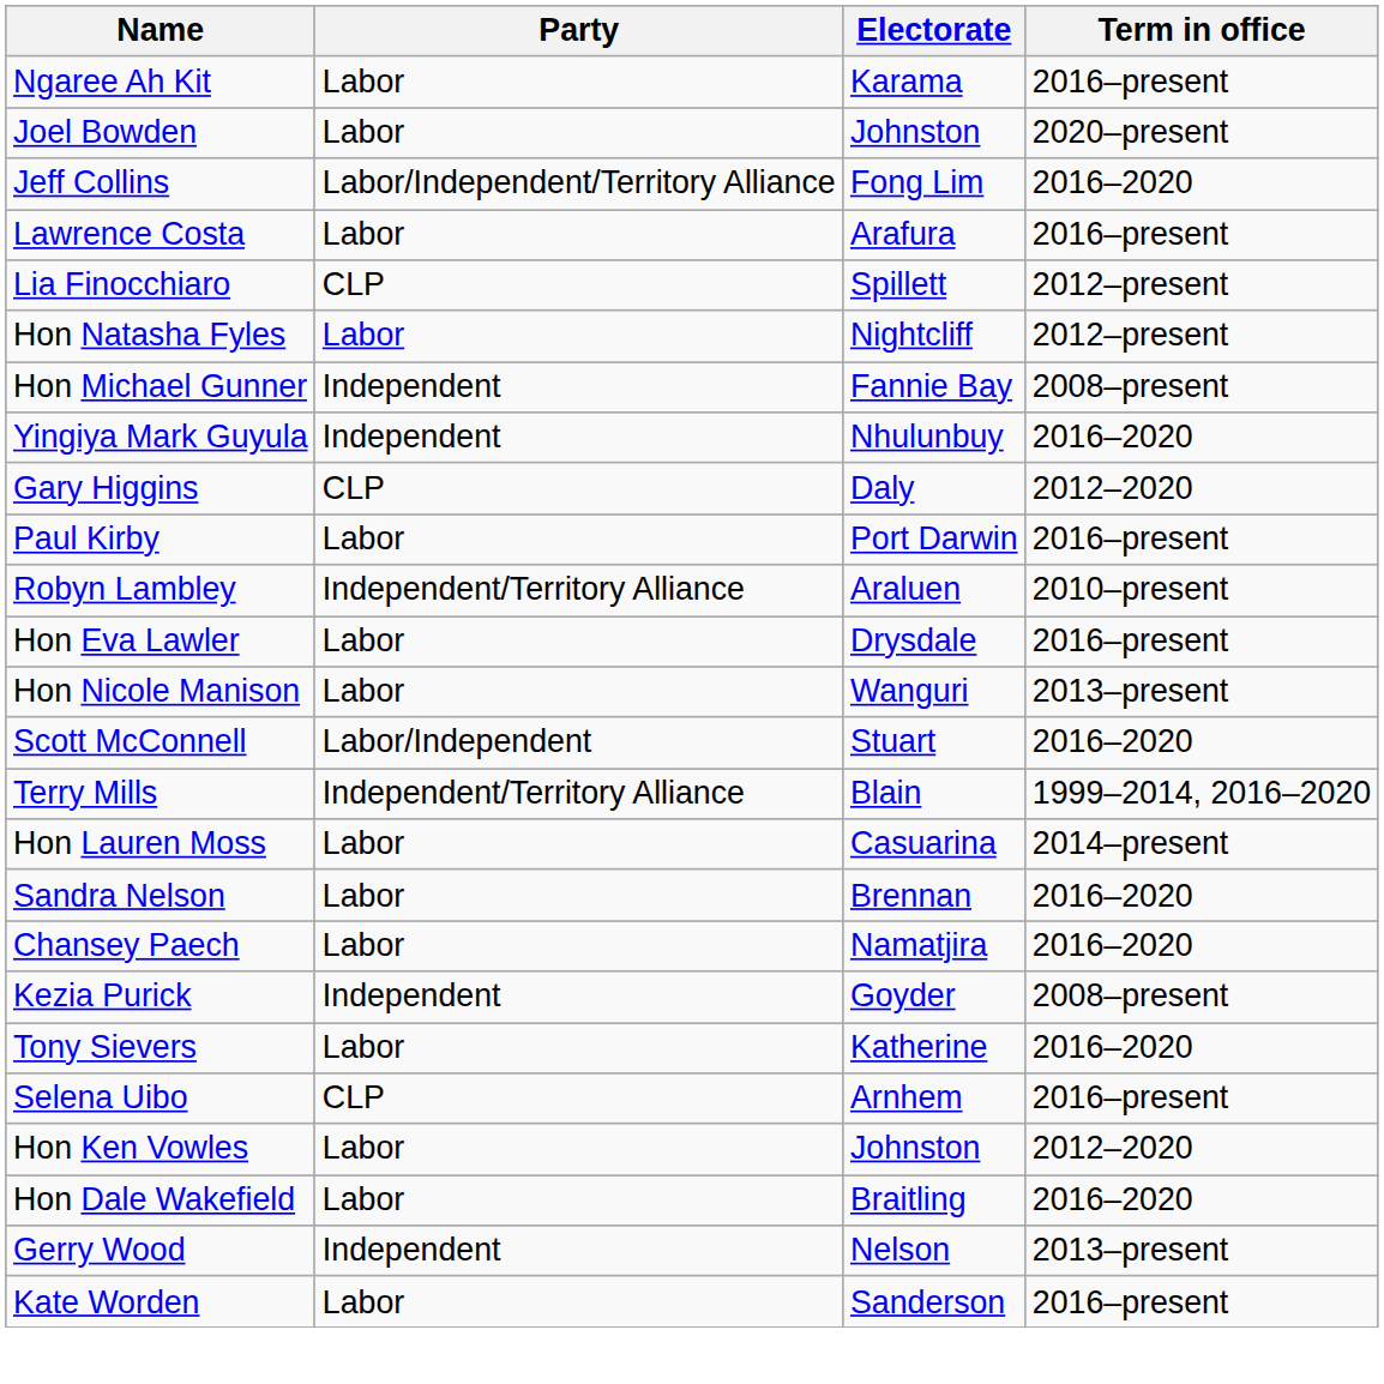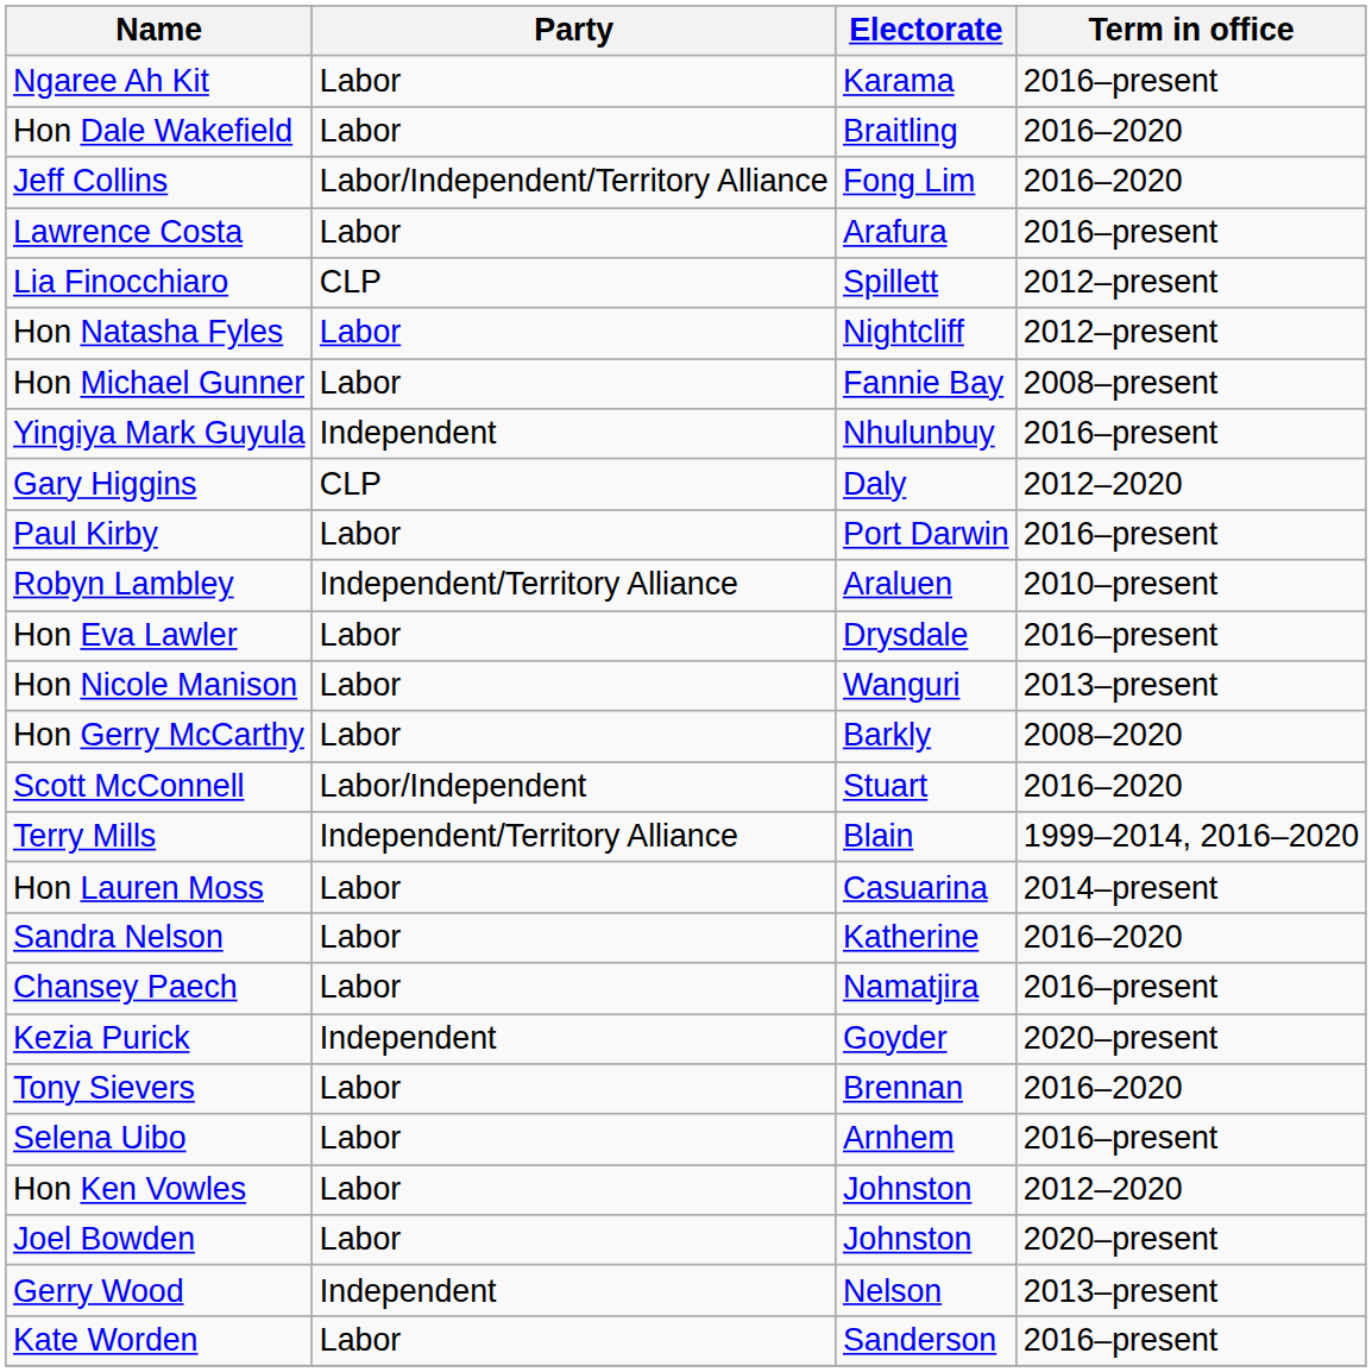 <table class="wikitable sortable">
 <tr>
 <th>Name</th>
 <th>Party</th>
 <th><a href='#'>Electorate</a></th>
 <th>Term in office</th>
 </tr>
 <tr>
 <td><a href='#'>Ngaree Ah Kit</a></td>
 <td>Labor</td>
 <td><a href='#'>Karama</a></td>
 <td>2016–present</td>
 </tr>
 <tr>
-<td><a href='#'>Joel Bowden</a> </td>
+<td>Hon <a href='#'>Dale Wakefield</a></td>
 <td>Labor</td>
-<td><a href='#'>Johnston</a></td>
-<td>2020–present</td>
+<td><a href='#'>Braitling</a></td>
+<td>2016–2020</td>
 </tr>
 <tr>
 <td><a href='#'>Jeff Collins</a></td>
 <td>Labor/Independent/Territory Alliance </td>
 <td><a href='#'>Fong Lim</a></td>
 <td>2016–2020</td>
 </tr>
 <tr>
 <td><a href='#'>Lawrence Costa</a></td>
 <td>Labor</td>
 <td><a href='#'>Arafura</a></td>
 <td>2016–present</td>
 </tr>
 <tr>
 <td><a href='#'>Lia Finocchiaro</a></td>
 <td>CLP</td>
 <td><a href='#'>Spillett</a></td>
 <td>2012–present</td>
 </tr>
 <tr>
 <td>Hon <a href='#'>Natasha Fyles</a></td>
 <td><a href='#'>Labor</a></td>
 <td><a href='#'>Nightcliff</a></td>
 <td>2012–present</td>
 </tr>
 <tr>
 <td>Hon <a href='#'>Michael Gunner</a></td>
-<td>Independent</td>
+<td>Labor</td>
 <td><a href='#'>Fannie Bay</a></td>
 <td>2008–present</td>
 </tr>
 <tr>
 <td><a href='#'>Yingiya Mark Guyula</a></td>
 <td>Independent</td>
 <td><a href='#'>Nhulunbuy</a></td>
-<td>2016–2020</td>
+<td>2016–present</td>
 </tr>
 <tr>
 <td><a href='#'>Gary Higgins</a></td>
 <td>CLP</td>
 <td><a href='#'>Daly</a></td>
 <td>2012–2020</td>
 </tr>
 <tr>
 <td><a href='#'>Paul Kirby</a></td>
 <td>Labor</td>
 <td><a href='#'>Port Darwin</a></td>
 <td>2016–present</td>
 </tr>
 <tr>
 <td><a href='#'>Robyn Lambley</a></td>
 <td>Independent/Territory Alliance</td>
 <td><a href='#'>Araluen</a></td>
 <td>2010–present</td>
 </tr>
 <tr>
 <td>Hon <a href='#'>Eva Lawler</a></td>
 <td>Labor</td>
 <td><a href='#'>Drysdale</a></td>
 <td>2016–present</td>
 </tr>
 <tr>
 <td>Hon <a href='#'>Nicole Manison</a></td>
 <td>Labor</td>
 <td><a href='#'>Wanguri</a></td>
 <td>2013–present</td>
 </tr>
 <tr>
+<td>Hon <a href='#'>Gerry McCarthy</a></td>
+<td>Labor</td>
+<td><a href='#'>Barkly</a></td>
+<td>2008–2020</td>
+</tr>
+<tr>
 <td><a href='#'>Scott McConnell</a></td>
 <td>Labor/Independent </td>
 <td><a href='#'>Stuart</a></td>
 <td>2016–2020</td>
 </tr>
 <tr>
 <td><a href='#'>Terry Mills</a></td>
 <td>Independent/Territory Alliance</td>
 <td><a href='#'>Blain</a></td>
 <td>1999–2014, 2016–2020</td>
 </tr>
 <tr>
 <td>Hon <a href='#'>Lauren Moss</a></td>
 <td>Labor</td>
 <td><a href='#'>Casuarina</a></td>
 <td>2014–present</td>
 </tr>
 <tr>
 <td><a href='#'>Sandra Nelson</a></td>
 <td>Labor</td>
-<td><a href='#'>Brennan</a></td>
+<td><a href='#'>Katherine</a></td>
 <td>2016–2020</td>
 </tr>
 <tr>
 <td><a href='#'>Chansey Paech</a></td>
 <td>Labor</td>
 <td><a href='#'>Namatjira</a></td>
-<td>2016–2020</td>
+<td>2016–present</td>
 </tr>
 <tr>
 <td><a href='#'>Kezia Purick</a></td>
 <td>Independent</td>
 <td><a href='#'>Goyder</a></td>
-<td>2008–present</td>
+<td>2020–present</td>
 </tr>
 <tr>
 <td><a href='#'>Tony Sievers</a></td>
 <td>Labor</td>
-<td><a href='#'>Katherine</a></td>
+<td><a href='#'>Brennan</a></td>
 <td>2016–2020</td>
 </tr>
 <tr>
 <td><a href='#'>Selena Uibo</a></td>
-<td>CLP</td>
+<td>Labor</td>
 <td><a href='#'>Arnhem</a></td>
 <td>2016–present</td>
 </tr>
 <tr>
 <td>Hon <a href='#'>Ken Vowles</a></td>
 <td>Labor </td>
 <td><a href='#'>Johnston</a></td>
 <td>2012–2020</td>
 </tr>
 <tr>
-<td>Hon <a href='#'>Dale Wakefield</a></td>
+<td><a href='#'>Joel Bowden</a> </td>
 <td>Labor</td>
-<td><a href='#'>Braitling</a></td>
-<td>2016–2020</td>
+<td><a href='#'>Johnston</a></td>
+<td>2020–present</td>
 </tr>
 <tr>
 <td><a href='#'>Gerry Wood</a></td>
 <td>Independent</td>
 <td><a href='#'>Nelson</a></td>
 <td>2013–present</td>
 </tr>
 <tr>
 <td><a href='#'>Kate Worden</a></td>
 <td>Labor</td>
 <td><a href='#'>Sanderson</a></td>
 <td>2016–present</td>
 </tr>
 <tr>
 </tr>
 </table>
